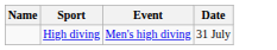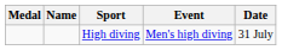 <table class="wikitable sortable" style="font-size:90%">
 <tr>
+<th>Medal</th>
 <th>Name</th>
 <th>Sport</th>
 <th>Event</th>
 <th>Date</th>
 </tr>
 <tr>
 <td></td>
+<td></td>
 <td><a href='#'>High diving</a></td>
 <td><a href='#'>Men's high diving</a></td>
 <td>31 July</td>
 </tr>
 </table>
